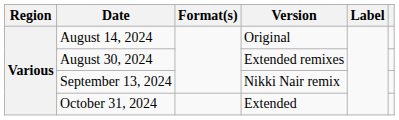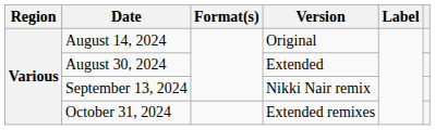 <table class="wikitable plainrowheaders">
 <tr>
 <th scope="col">Region</th>
 <th scope="col">Date</th>
 <th scope="col">Format(s)</th>
 <th scope="col">Version</th>
 <th scope="col">Label</th>
 <th scope="col"></th>
 </tr>
 <tr>
 <th scope="row" rowspan="4">Various</th>
 <td>August 14, 2024</td>
 <td rowspan="3"></td>
 <td>Original</td>
 <td rowspan="4"></td>
 <td style="text-align:center;"></td>
 </tr>
 <tr>
 <td>August 30, 2024</td>
-<td>Extended remixes</td>
+<td>Extended</td>
 <td style="text-align:center;"></td>
 </tr>
 <tr>
 <td>September 13, 2024</td>
 <td>Nikki Nair remix</td>
 <td style="text-align:center;"></td>
 </tr>
 <tr>
 <td>October 31, 2024</td>
 <td></td>
-<td>Extended</td>
+<td>Extended remixes</td>
 <td style="text-align:center;"></td>
 </tr>
 </table>
